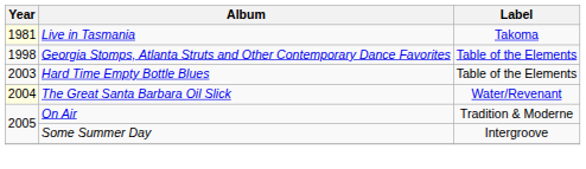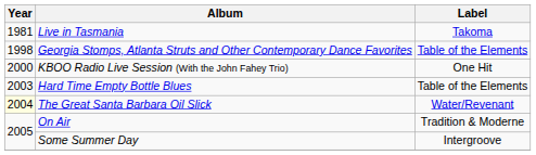 <table class="wikitable" style="text-align:center;">
 <tr>
 <th>Year</th>
 <th>Album</th>
 <th>Label</th>
 </tr>
 <tr>
-<td style="background: lightyellow;">1981</td>
+<td>1981</td>
 <td align=left><em><a href='#'>Live in Tasmania</a></em></td>
 <td><a href='#'>Takoma</a></td>
 </tr>
 <tr>
 <td>1998</td>
 <td align=left><em><a href='#'>Georgia Stomps, Atlanta Struts and Other Contemporary Dance Favorites</a></em></td>
 <td><a href='#'>Table of the Elements</a></td>
+</tr>
+<tr>
+<td>2000</td>
+<td align=left><em>KBOO Radio Live Session</em> <small>(With the John Fahey Trio)</small></td>
+<td>One Hit</td>
 </tr>
 <tr>
 <td>2003</td>
 <td align=left><em><a href='#'>Hard Time Empty Bottle Blues</a></em></td>
 <td>Table of the Elements</td>
 </tr>
 <tr>
 <td style="background: lightyellow;">2004</td>
 <td align=left><em><a href='#'>The Great Santa Barbara Oil Slick</a></em></td>
 <td><a href='#'>Water/Revenant</a></td>
 </tr>
 <tr>
 <td rowspan = 2>2005</td>
 <td align=left><em><a href='#'>On Air</a></em></td>
 <td>Tradition & Moderne</td>
 </tr>
 <tr>
 <td align=left><em>Some Summer Day</em></td>
 <td>Intergroove</td>
 </tr>
 <tr>
 </tr>
 </table>
